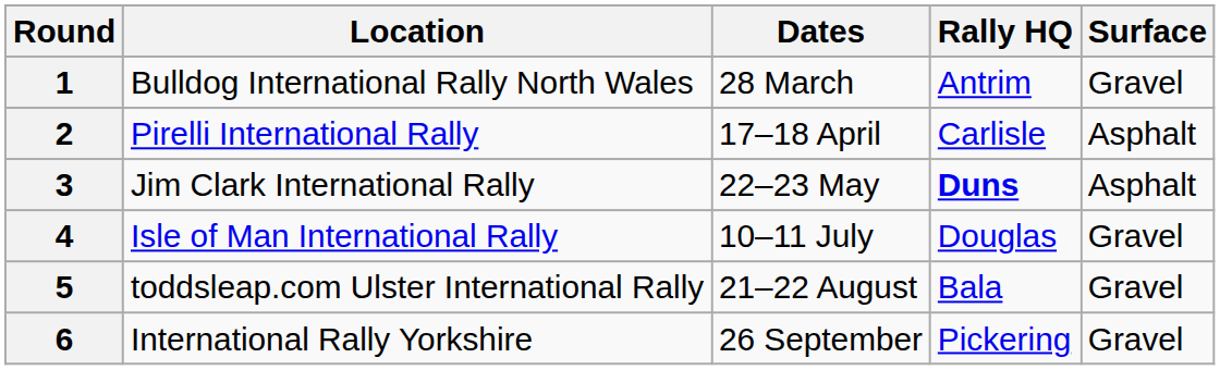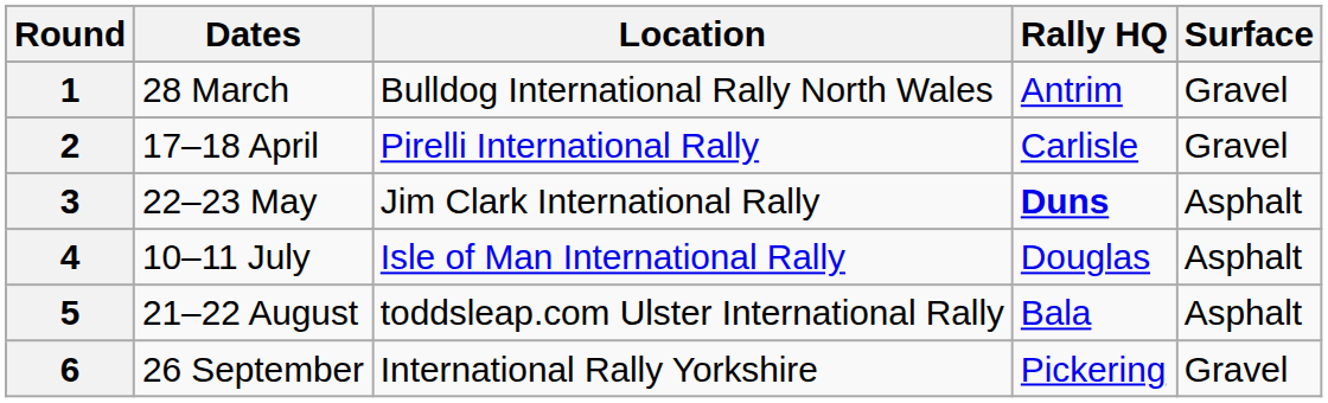 <table class="wikitable" style="font-size: 95%;">
 <tr>
 <th>Round</th>
+<th>Dates</th>
 <th>Location</th>
-<th>Dates</th>
 <th>Rally HQ</th>
 <th>Surface</th>
 </tr>
 <tr>
 <th>1</th>
+<td>28 March</td>
 <td>Bulldog International Rally North Wales</td>
-<td>28 March</td>
 <td><a href='#'>Antrim</a></td>
 <td>Gravel</td>
 </tr>
 <tr>
 <th>2</th>
+<td>17–18 April</td>
 <td><a href='#'>Pirelli International Rally</a></td>
-<td>17–18 April</td>
 <td><a href='#'>Carlisle</a></td>
-<td>Asphalt</td>
+<td>Gravel</td>
 </tr>
 <tr>
 <th>3</th>
+<td>22–23 May</td>
 <td>Jim Clark International Rally</td>
-<td>22–23 May</td>
 <td><strong><a href='#'>Duns</a></strong></td>
 <td>Asphalt</td>
 </tr>
 <tr>
 <th>4</th>
+<td>10–11 July</td>
 <td><a href='#'>Isle of Man International Rally</a></td>
-<td>10–11 July</td>
 <td><a href='#'>Douglas</a></td>
-<td>Gravel</td>
+<td>Asphalt</td>
 </tr>
 <tr>
 <th>5</th>
+<td>21–22 August</td>
 <td>toddsleap.com Ulster International Rally</td>
-<td>21–22 August</td>
 <td><a href='#'>Bala</a></td>
-<td>Gravel</td>
+<td>Asphalt</td>
 </tr>
 <tr>
 <th>6</th>
+<td>26 September</td>
 <td>International Rally Yorkshire</td>
-<td>26 September</td>
 <td><a href='#'>Pickering</a></td>
 <td>Gravel</td>
 </tr>
 </table>
